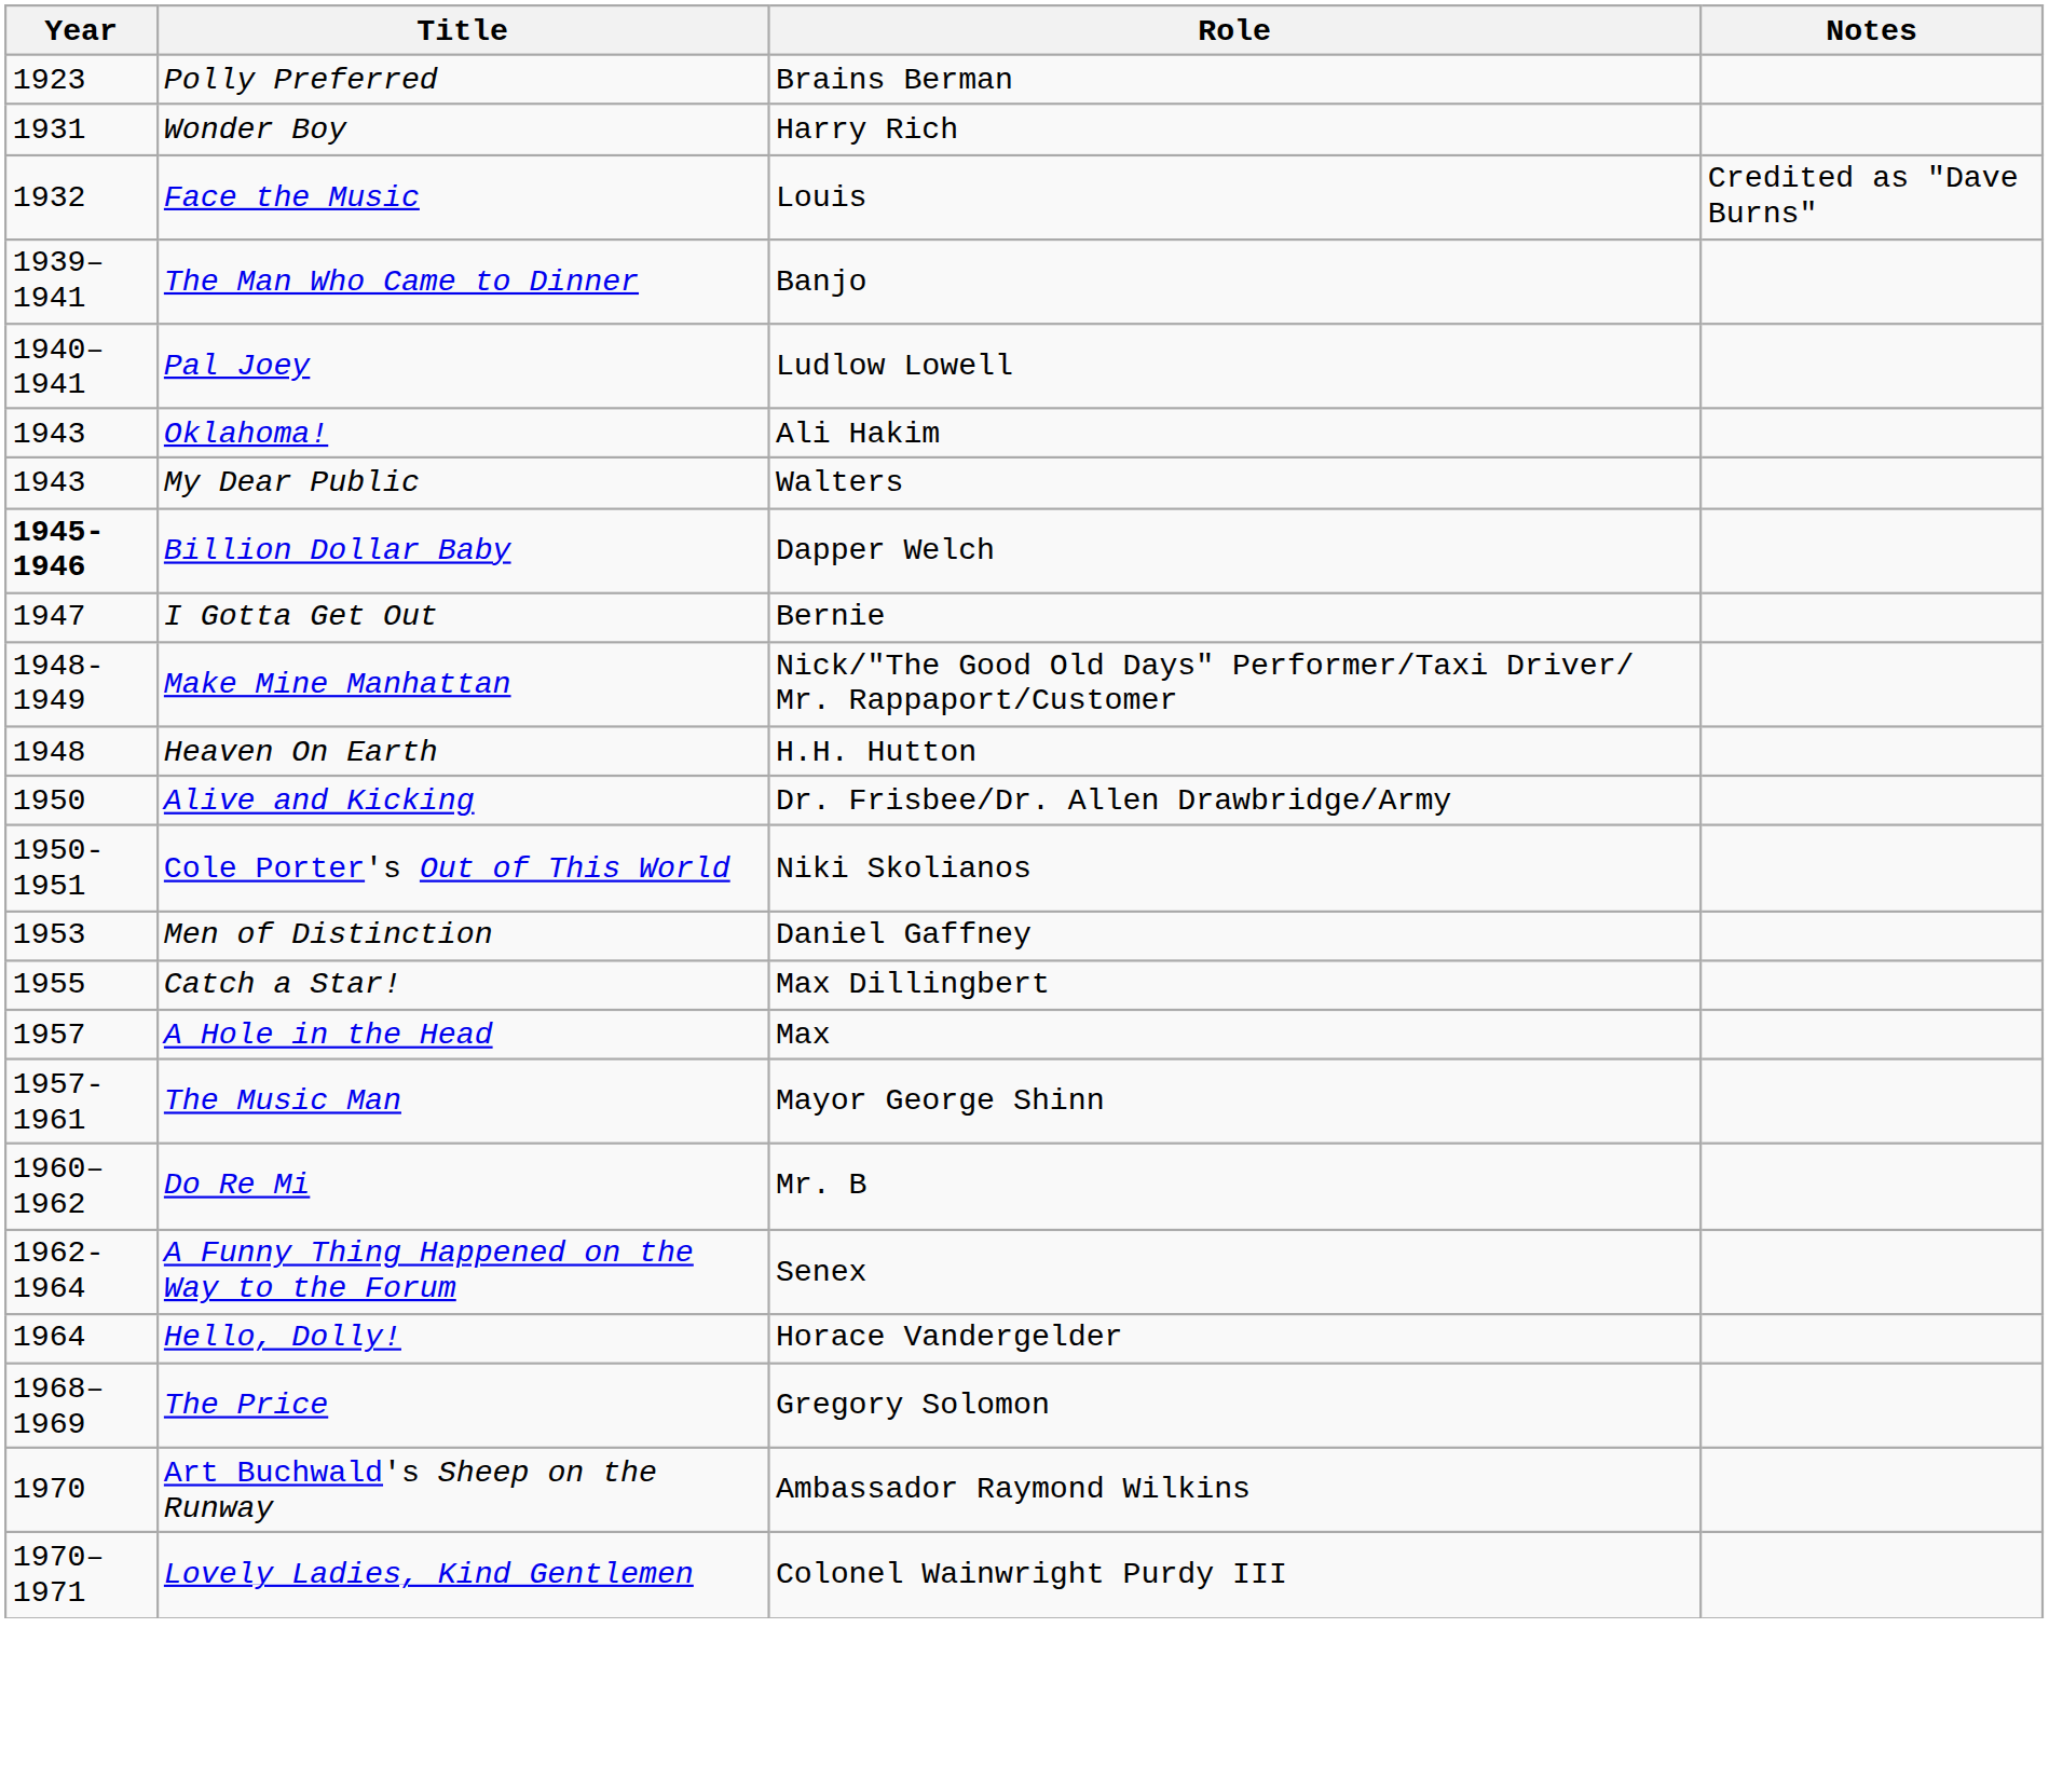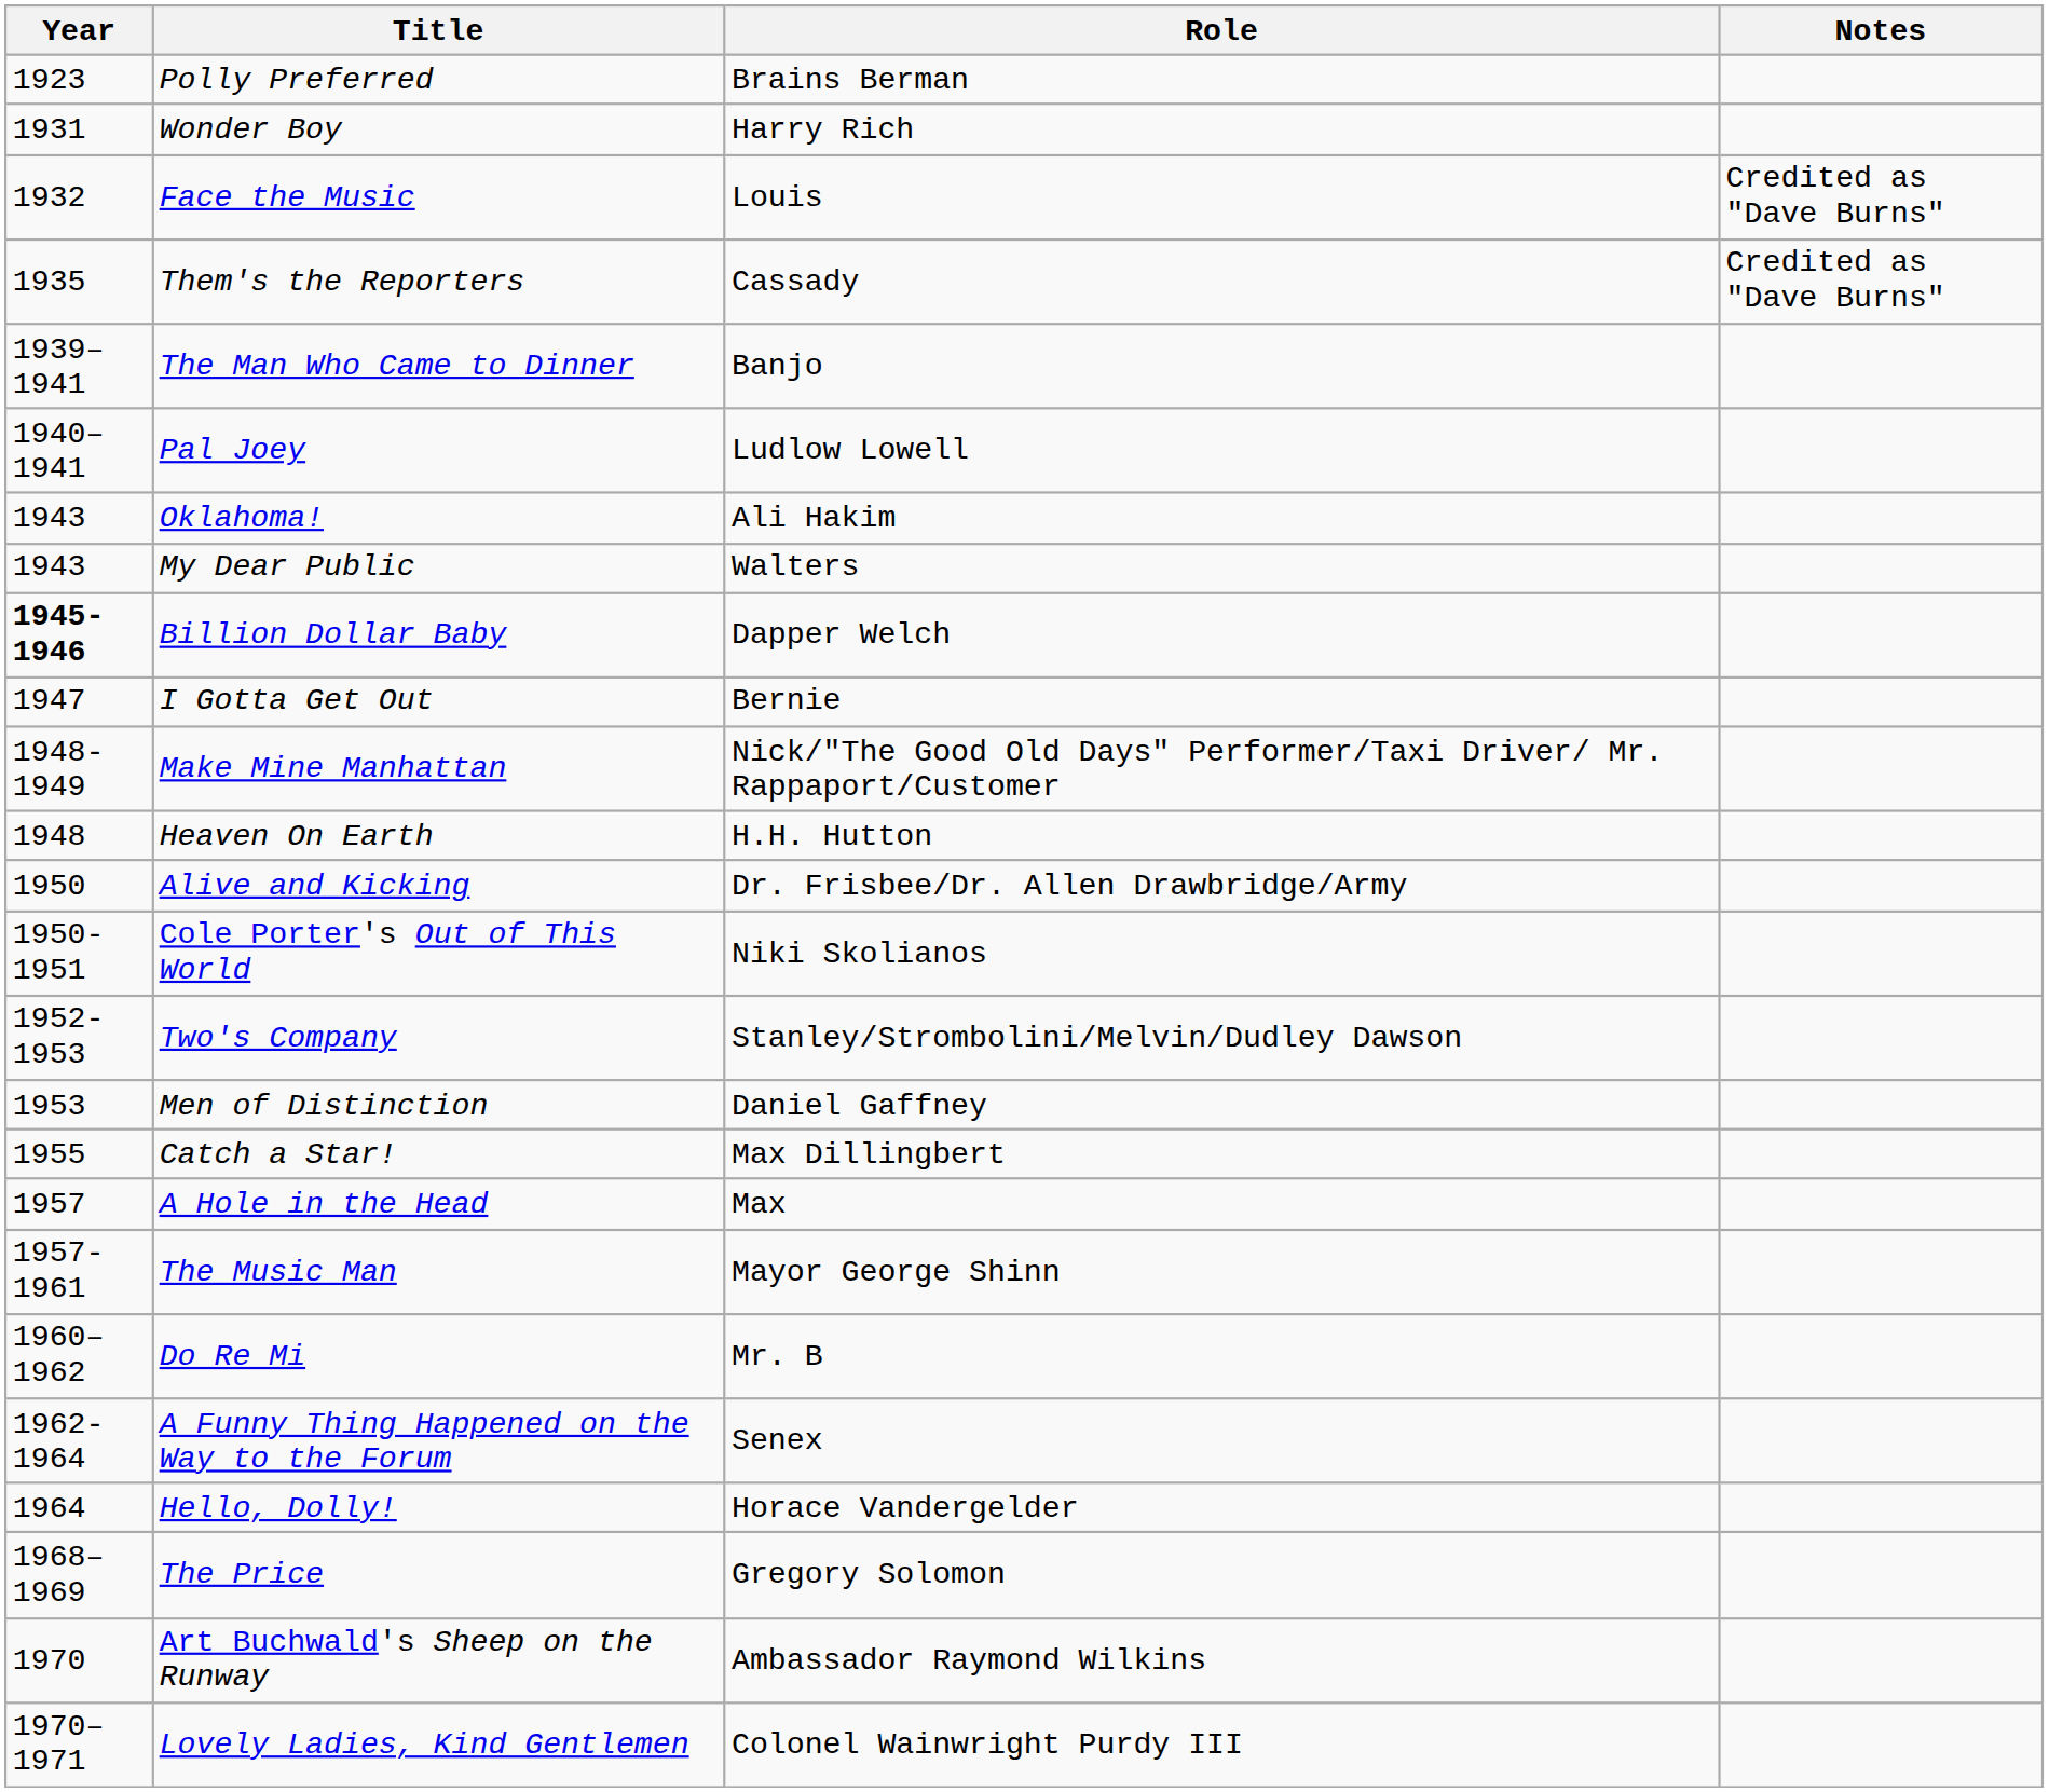 <table class="wikitable sortable">
 <tr>
 <th>Year</th>
 <th>Title</th>
 <th>Role</th>
 <th class="unsortable">Notes</th>
 </tr>
 <tr>
 <td>1923</td>
 <td><em>Polly Preferred</em></td>
 <td>Brains Berman</td>
 <td></td>
 </tr>
 <tr>
 <td>1931</td>
 <td><em>Wonder Boy</em></td>
 <td>Harry Rich</td>
 <td></td>
 </tr>
 <tr>
 <td>1932</td>
 <td><em><a href='#'>Face the Music</a></em></td>
 <td>Louis</td>
+<td>Credited as "Dave Burns"</td>
+</tr>
+<tr>
+<td>1935</td>
+<td><em>Them's the Reporters</em></td>
+<td>Cassady</td>
 <td>Credited as "Dave Burns"</td>
 </tr>
 <tr>
 <td>1939–1941</td>
 <td><em><a href='#'>The Man Who Came to Dinner</a></em></td>
 <td>Banjo</td>
 <td></td>
 </tr>
 <tr>
 <td>1940–1941</td>
 <td><em><a href='#'>Pal Joey</a></em></td>
 <td>Ludlow Lowell</td>
 <td></td>
 </tr>
 <tr>
 <td>1943</td>
 <td><em><a href='#'>Oklahoma!</a></em></td>
 <td>Ali Hakim</td>
 <td></td>
 </tr>
 <tr>
 <td>1943</td>
 <td><em>My Dear Public</em></td>
 <td>Walters</td>
 <td></td>
 </tr>
 <tr>
 <td><strong>1945-1946</strong></td>
 <td><em><a href='#'>Billion Dollar Baby</a></em></td>
 <td>Dapper Welch</td>
 <td></td>
 </tr>
 <tr>
 <td>1947</td>
 <td><em>I Gotta Get Out</em></td>
 <td>Bernie</td>
 <td></td>
 </tr>
 <tr>
 <td>1948-1949</td>
 <td><em><a href='#'>Make Mine Manhattan</a></em></td>
 <td>Nick/"The Good Old Days" Performer/Taxi Driver/ Mr. Rappaport/Customer</td>
 <td></td>
 </tr>
 <tr>
 <td>1948</td>
 <td><em>Heaven On Earth</em></td>
 <td>H.H. Hutton</td>
 <td></td>
 </tr>
 <tr>
 <td>1950</td>
 <td><em><a href='#'>Alive and Kicking</a></em></td>
 <td>Dr. Frisbee/Dr. Allen Drawbridge/Army</td>
 <td></td>
 </tr>
 <tr>
 <td>1950-1951</td>
 <td><a href='#'>Cole Porter</a>'s <em><a href='#'>Out of This World</a></em></td>
 <td>Niki Skolianos</td>
 <td></td>
 </tr>
 <tr>
+<td>1952-1953</td>
+<td><em><a href='#'>Two's Company</a></em></td>
+<td>Stanley/Strombolini/Melvin/Dudley Dawson</td>
+<td></td>
+</tr>
+<tr>
 <td>1953</td>
 <td><em>Men of Distinction</em></td>
 <td>Daniel Gaffney</td>
 <td></td>
 </tr>
 <tr>
 <td>1955</td>
 <td><em>Catch a Star!</em></td>
 <td>Max Dillingbert</td>
 <td></td>
 </tr>
 <tr>
 <td>1957</td>
 <td><em><a href='#'>A Hole in the Head</a></em></td>
 <td>Max</td>
 <td></td>
 </tr>
 <tr>
 <td>1957-1961</td>
 <td><em><a href='#'>The Music Man</a></em></td>
 <td>Mayor George Shinn</td>
 <td></td>
 </tr>
 <tr>
 <td>1960–1962</td>
 <td><em><a href='#'>Do Re Mi</a></em></td>
 <td>Mr. B</td>
 <td></td>
 </tr>
 <tr>
 <td>1962-1964</td>
 <td><em><a href='#'>A Funny Thing Happened on the Way to the Forum</a></em></td>
 <td>Senex</td>
 <td></td>
 </tr>
 <tr>
 <td>1964</td>
 <td><em><a href='#'>Hello, Dolly!</a></em></td>
 <td>Horace Vandergelder</td>
 <td></td>
 </tr>
 <tr>
 <td>1968–1969</td>
 <td><em><a href='#'>The Price</a></em></td>
 <td>Gregory Solomon</td>
 <td></td>
 </tr>
 <tr>
 <td>1970</td>
 <td><a href='#'>Art Buchwald</a>'s <em>Sheep on the Runway</em></td>
 <td>Ambassador Raymond Wilkins</td>
 <td></td>
 </tr>
 <tr>
 <td>1970–1971</td>
 <td><em><a href='#'>Lovely Ladies, Kind Gentlemen</a></em></td>
 <td>Colonel Wainwright Purdy III</td>
 <td></td>
 </tr>
 </table>
